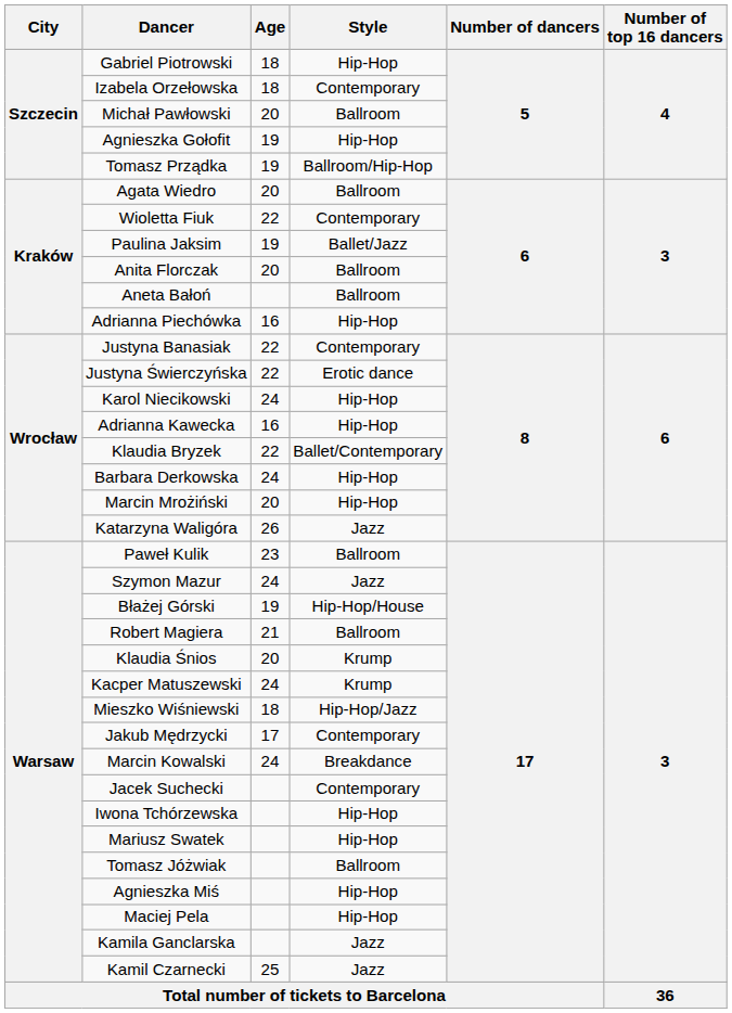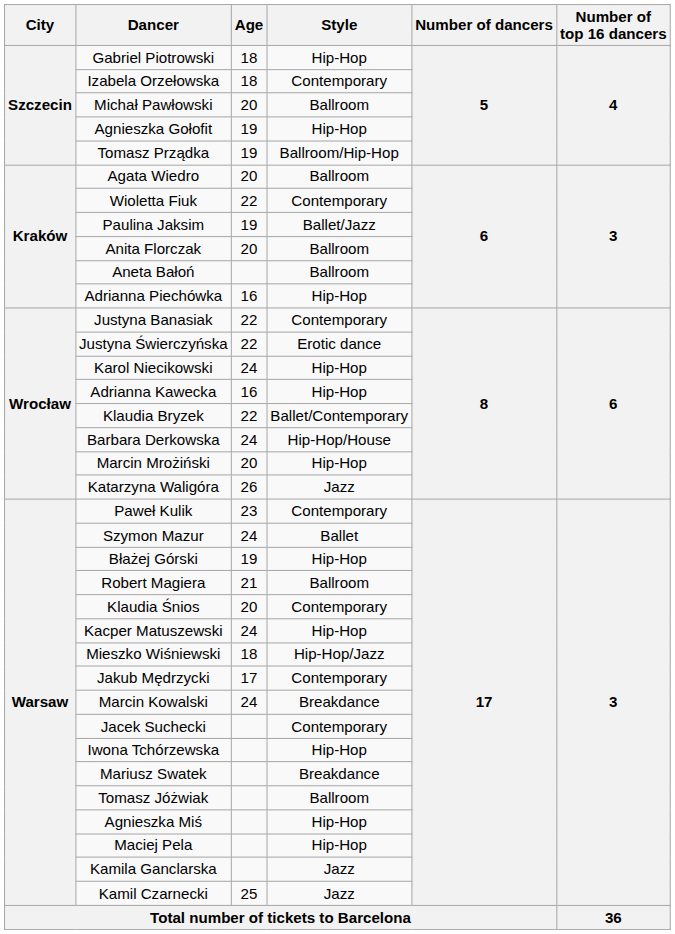 <table class="wikitable" style="font-size:90%; text-align:center">
 <tr>
 <th>City</th>
 <th>Dancer</th>
 <th>Age</th>
 <th>Style</th>
 <th>Number of dancers</th>
 <th>Number of<br>top 16 dancers</th>
 </tr>
 <tr>
 <th rowspan="5">Szczecin</th>
 <td>Gabriel Piotrowski</td>
 <td>18</td>
 <td>Hip-Hop</td>
 <th rowspan="5">5</th>
 <th rowspan="5">4</th>
 </tr>
 <tr>
 <td>Izabela Orzełowska</td>
 <td>18</td>
 <td>Contemporary</td>
 </tr>
 <tr>
 <td>Michał Pawłowski</td>
 <td>20</td>
 <td>Ballroom</td>
 </tr>
 <tr>
 <td>Agnieszka Gołofit</td>
 <td>19</td>
 <td>Hip-Hop</td>
 </tr>
 <tr>
 <td>Tomasz Prządka</td>
 <td>19</td>
 <td>Ballroom/Hip-Hop</td>
 </tr>
 <tr>
 <th rowspan="6">Kraków</th>
 <td>Agata Wiedro</td>
 <td>20</td>
 <td>Ballroom</td>
 <th rowspan="6">6</th>
 <th rowspan="6">3</th>
 </tr>
 <tr>
 <td>Wioletta Fiuk</td>
 <td>22</td>
 <td>Contemporary</td>
 </tr>
 <tr>
 <td>Paulina Jaksim</td>
 <td>19</td>
 <td>Ballet/Jazz</td>
 </tr>
 <tr>
 <td>Anita Florczak</td>
 <td>20</td>
 <td>Ballroom</td>
 </tr>
 <tr>
 <td>Aneta Bałoń</td>
 <td></td>
 <td>Ballroom</td>
 </tr>
 <tr>
 <td>Adrianna Piechówka</td>
 <td>16</td>
 <td>Hip-Hop</td>
 </tr>
 <tr>
 <th rowspan="8">Wrocław</th>
 <td>Justyna Banasiak</td>
 <td>22</td>
 <td>Contemporary</td>
 <th rowspan="8">8</th>
 <th rowspan="8">6</th>
 </tr>
 <tr>
 <td>Justyna Świerczyńska</td>
 <td>22</td>
 <td>Erotic dance</td>
 </tr>
 <tr>
 <td>Karol Niecikowski</td>
 <td>24</td>
 <td>Hip-Hop</td>
 </tr>
 <tr>
 <td>Adrianna Kawecka</td>
 <td>16</td>
 <td>Hip-Hop</td>
 </tr>
 <tr>
 <td>Klaudia Bryzek</td>
 <td>22</td>
 <td>Ballet/Contemporary</td>
 </tr>
 <tr>
 <td>Barbara Derkowska</td>
 <td>24</td>
-<td>Hip-Hop</td>
+<td>Hip-Hop/House</td>
 </tr>
 <tr>
 <td>Marcin Mrożiński</td>
 <td>20</td>
 <td>Hip-Hop</td>
 </tr>
 <tr>
 <td>Katarzyna Waligóra</td>
 <td>26</td>
 <td>Jazz</td>
 </tr>
 <tr>
 <th rowspan="17">Warsaw</th>
 <td>Paweł Kulik</td>
 <td>23</td>
-<td>Ballroom</td>
+<td>Contemporary</td>
 <th rowspan="17">17</th>
 <th rowspan="17">3</th>
 </tr>
 <tr>
 <td>Szymon Mazur</td>
 <td>24</td>
-<td>Jazz</td>
+<td>Ballet</td>
 </tr>
 <tr>
 <td>Błażej Górski</td>
 <td>19</td>
-<td>Hip-Hop/House</td>
+<td>Hip-Hop</td>
 </tr>
 <tr>
 <td>Robert Magiera</td>
 <td>21</td>
 <td>Ballroom</td>
 </tr>
 <tr>
 <td>Klaudia Śnios</td>
 <td>20</td>
-<td>Krump</td>
+<td>Contemporary</td>
 </tr>
 <tr>
 <td>Kacper Matuszewski</td>
 <td>24</td>
-<td>Krump</td>
+<td>Hip-Hop</td>
 </tr>
 <tr>
 <td>Mieszko Wiśniewski</td>
 <td>18</td>
 <td>Hip-Hop/Jazz</td>
 </tr>
 <tr>
 <td>Jakub Mędrzycki</td>
 <td>17</td>
 <td>Contemporary</td>
 </tr>
 <tr>
 <td>Marcin Kowalski</td>
 <td>24</td>
 <td>Breakdance</td>
 </tr>
 <tr>
 <td>Jacek Suchecki</td>
 <td></td>
 <td>Contemporary</td>
 </tr>
 <tr>
 <td>Iwona Tchórzewska</td>
 <td></td>
 <td>Hip-Hop</td>
 </tr>
 <tr>
 <td>Mariusz Swatek</td>
 <td></td>
-<td>Hip-Hop</td>
+<td>Breakdance</td>
 </tr>
 <tr>
 <td>Tomasz Jóżwiak</td>
 <td></td>
 <td>Ballroom</td>
 </tr>
 <tr>
 <td>Agnieszka Miś</td>
 <td></td>
 <td>Hip-Hop</td>
 </tr>
 <tr>
 <td>Maciej Pela</td>
 <td></td>
 <td>Hip-Hop</td>
 </tr>
 <tr>
 <td>Kamila Ganclarska</td>
 <td></td>
 <td>Jazz</td>
 </tr>
 <tr>
 <td>Kamil Czarnecki</td>
 <td>25</td>
 <td>Jazz</td>
 </tr>
 <tr>
 <th colspan="5">Total number of tickets to Barcelona</th>
 <th>36</th>
 </tr>
 </table>
